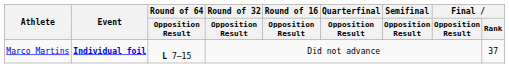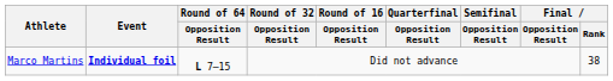 <table class=wikitable style=font-size:90%;text-align:center>
 <tr>
 <th rowspan=2>Athlete</th>
 <th rowspan=2>Event</th>
 <th>Round of 64</th>
 <th>Round of 32</th>
 <th>Round of 16</th>
 <th>Quarterfinal</th>
 <th>Semifinal</th>
 <th colspan=2>Final / </th>
 </tr>
 <tr style=font-size:95%>
 <th>Opposition<br>Result</th>
 <th>Opposition<br>Result</th>
 <th>Opposition<br>Result</th>
 <th>Opposition<br>Result</th>
 <th>Opposition<br>Result</th>
 <th>Opposition<br>Result</th>
 <th>Rank</th>
 </tr>
 <tr>
 <td align=left><a href='#'>Marco Martins</a></td>
 <td align=left><strong><a href='#'>Individual foil</a></strong></td>
 <td><br><strong>L</strong> 7–15</td>
 <td colspan=5>Did not advance</td>
-<td>37</td>
+<td>38</td>
 </tr>
 </table>
